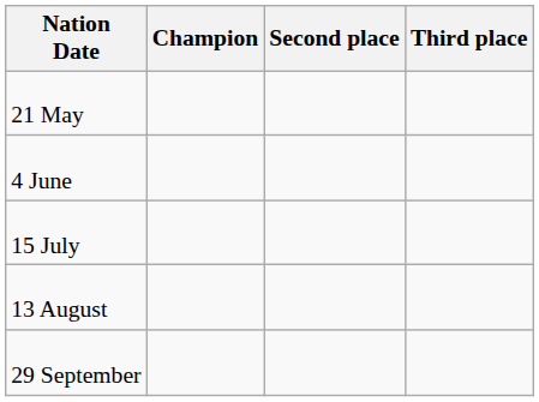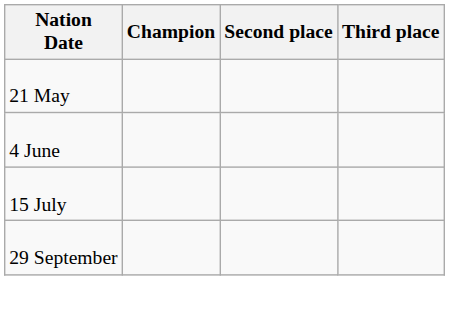 <table class=wikitable style="font-size:14px">
 <tr>
 <th>Nation <br> Date</th>
 <th>Champion</th>
 <th>Second place</th>
 <th>Third place</th>
 </tr>
 <tr>
 <td rowspan=> <br> 21 May</td>
 <td><br></td>
 <td><br></td>
 <td><br></td>
 </tr>
 <tr>
 <td rowspan=> <br> 4 June</td>
 <td><br></td>
 <td><br></td>
 <td><br></td>
 </tr>
 <tr>
 <td rowspan=> <br> 15 July</td>
 <td><br></td>
 <td><br></td>
 <td><br></td>
 </tr>
 <tr>
-<td rowspan=> <br> 13 August</td>
-<td><br></td>
-<td><br></td>
-<td><br></td>
-</tr>
-<tr>
 <td rowspan=> <br> 29 September</td>
 <td><br></td>
 <td><br></td>
 <td><br></td>
 </tr>
 </table>
